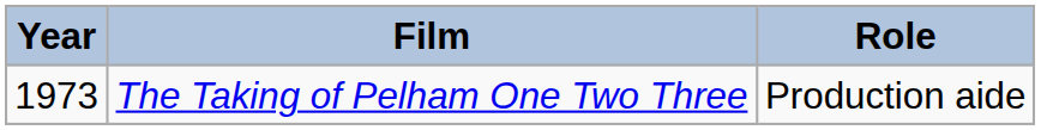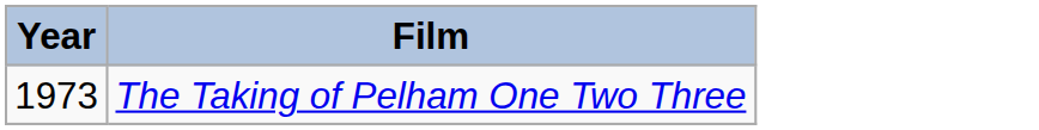 <table class="wikitable" style="font-size:95%;">
 <tr>
 <th style="background:#B0C4DE;">Year</th>
 <th style="background:#B0C4DE;">Film</th>
-<th style="background:#B0C4DE;">Role</th>
 </tr>
 <tr>
 <td>1973</td>
 <td><em><a href='#'>The Taking of Pelham One Two Three</a></em></td>
-<td>Production aide</td>
 </tr>
 </table>
